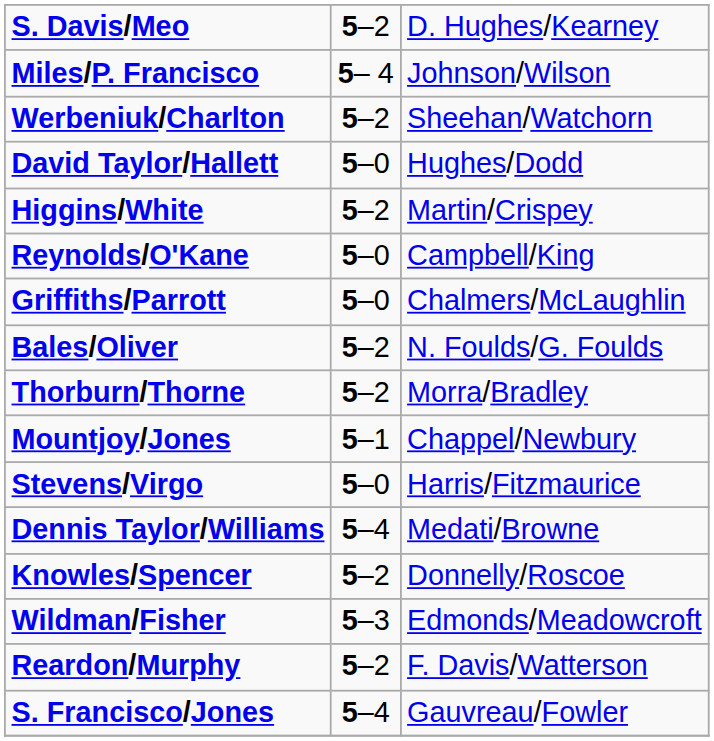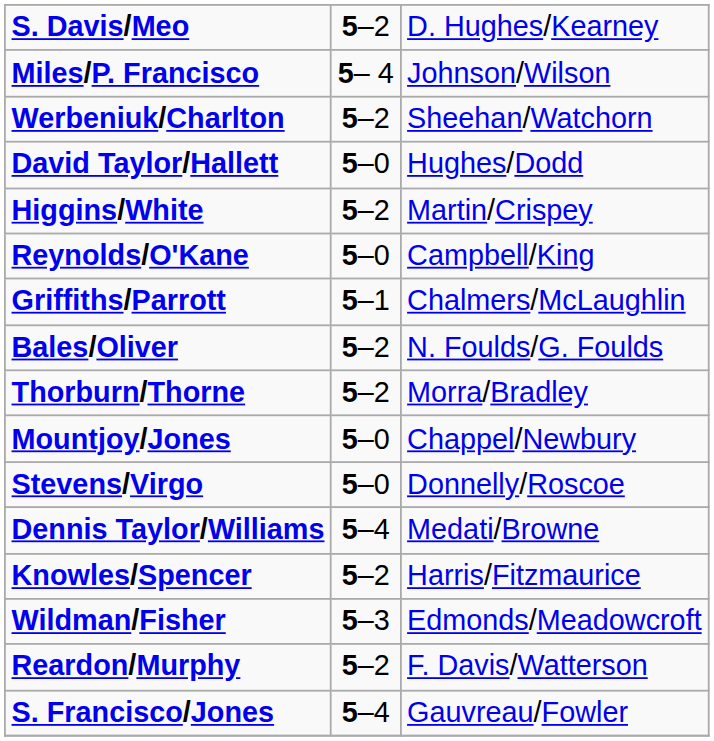 <table class="wikitable ">
 <tr>
 <td>  <strong><a href='#'>S. Davis</a>/<a href='#'>Meo</a></strong></td>
 <td style="text-align:center;"><strong>5</strong>–2</td>
 <td>  <a href='#'>D. Hughes</a>/<a href='#'>Kearney</a></td>
 </tr>
 <tr>
 <td>  <strong><a href='#'>Miles</a>/<a href='#'>P. Francisco</a></strong></td>
 <td style="text-align:center;"><strong>5</strong>– 4</td>
 <td>  <a href='#'>Johnson</a>/<a href='#'>Wilson</a></td>
 </tr>
 <tr>
 <td>  <strong><a href='#'>Werbeniuk</a>/<a href='#'>Charlton</a></strong></td>
 <td style="text-align:center;"><strong>5</strong>–2</td>
 <td>  <a href='#'>Sheehan</a>/<a href='#'>Watchorn</a></td>
 </tr>
 <tr>
 <td>  <strong><a href='#'>David Taylor</a>/<a href='#'>Hallett</a></strong></td>
 <td style="text-align:center;"><strong>5</strong>–0</td>
 <td>  <a href='#'>Hughes</a>/<a href='#'>Dodd</a></td>
 </tr>
 <tr>
 <td>  <strong><a href='#'>Higgins</a>/<a href='#'>White</a></strong></td>
 <td style="text-align:center;"><strong>5</strong>–2</td>
 <td>  <a href='#'>Martin</a>/<a href='#'>Crispey</a></td>
 </tr>
 <tr>
 <td>  <strong><a href='#'>Reynolds</a>/<a href='#'>O'Kane</a></strong></td>
 <td style="text-align:center;"><strong>5</strong>–0</td>
 <td>  <a href='#'>Campbell</a>/<a href='#'>King</a></td>
 </tr>
 <tr>
 <td>  <strong><a href='#'>Griffiths</a>/<a href='#'>Parrott</a></strong></td>
-<td style="text-align:center;"><strong>5</strong>–0</td>
+<td style="text-align:center;"><strong>5</strong>–1</td>
 <td>  <a href='#'>Chalmers</a>/<a href='#'>McLaughlin</a></td>
 </tr>
 <tr>
 <td>  <strong><a href='#'>Bales</a>/<a href='#'>Oliver</a></strong></td>
 <td style="text-align:center;"><strong>5</strong>–2</td>
 <td>  <a href='#'>N. Foulds</a>/<a href='#'>G. Foulds</a></td>
 </tr>
 <tr>
 <td>  <strong><a href='#'>Thorburn</a>/<a href='#'>Thorne</a></strong></td>
 <td style="text-align:center;"><strong>5</strong>–2</td>
 <td>  <a href='#'>Morra</a>/<a href='#'>Bradley</a></td>
 </tr>
 <tr>
 <td>  <strong><a href='#'>Mountjoy</a>/<a href='#'>Jones</a></strong></td>
-<td style="text-align:center;"><strong>5</strong>–1</td>
+<td style="text-align:center;"><strong>5</strong>–0</td>
 <td>  <a href='#'>Chappel</a>/<a href='#'>Newbury</a></td>
 </tr>
 <tr>
 <td>  <strong><a href='#'>Stevens</a>/<a href='#'>Virgo</a></strong></td>
 <td style="text-align:center;"><strong>5</strong>–0</td>
-<td>  <a href='#'>Harris</a>/<a href='#'>Fitzmaurice</a></td>
+<td>  <a href='#'>Donnelly</a>/<a href='#'>Roscoe</a></td>
 </tr>
 <tr>
 <td>  <strong><a href='#'>Dennis Taylor</a>/<a href='#'>Williams</a></strong></td>
 <td style="text-align:center;"><strong>5</strong>–4</td>
 <td>  <a href='#'>Medati</a>/<a href='#'>Browne</a></td>
 </tr>
 <tr>
 <td>  <strong><a href='#'>Knowles</a>/<a href='#'>Spencer</a></strong></td>
 <td style="text-align:center;"><strong>5</strong>–2</td>
-<td>  <a href='#'>Donnelly</a>/<a href='#'>Roscoe</a></td>
+<td>  <a href='#'>Harris</a>/<a href='#'>Fitzmaurice</a></td>
 </tr>
 <tr>
 <td>  <strong><a href='#'>Wildman</a>/<a href='#'>Fisher</a></strong></td>
 <td style="text-align:center;"><strong>5</strong>–3</td>
 <td>  <a href='#'>Edmonds</a>/<a href='#'>Meadowcroft</a></td>
 </tr>
 <tr>
 <td>  <strong><a href='#'>Reardon</a>/<a href='#'>Murphy</a></strong></td>
 <td style="text-align:center;"><strong>5</strong>–2</td>
 <td>  <a href='#'>F. Davis</a>/<a href='#'>Watterson</a></td>
 </tr>
 <tr>
 <td>  <strong><a href='#'>S. Francisco</a>/<a href='#'>Jones</a></strong></td>
 <td style="text-align:center;"><strong>5</strong>–4</td>
 <td>  <a href='#'>Gauvreau</a>/<a href='#'>Fowler</a></td>
 </tr>
 <tr>
 </tr>
 </table>
